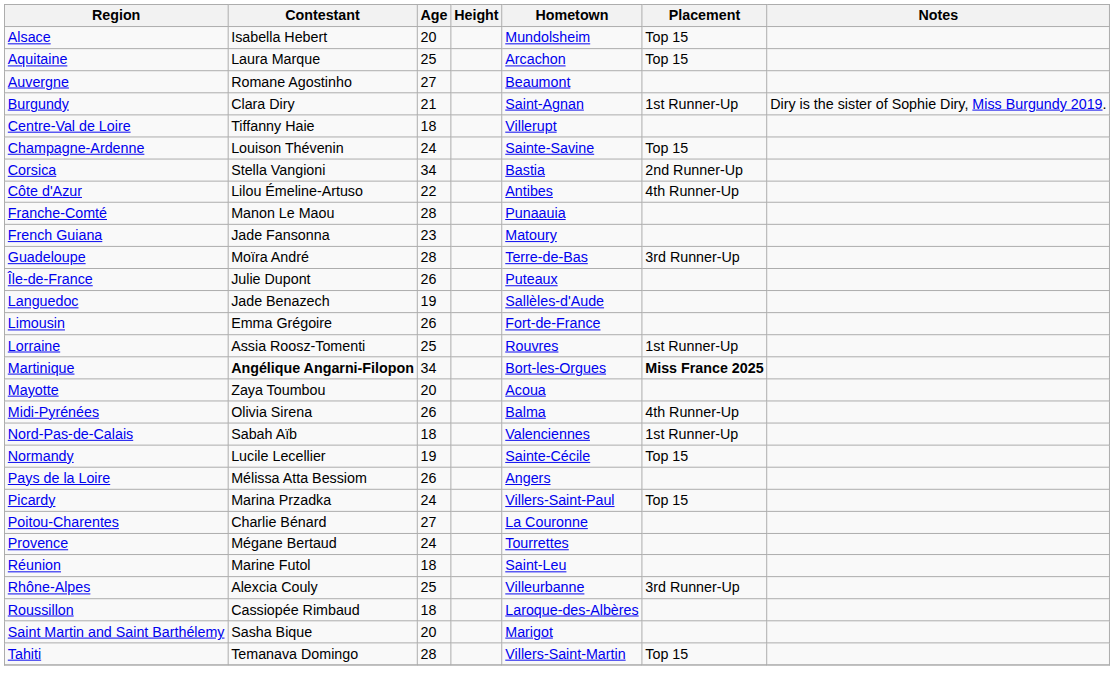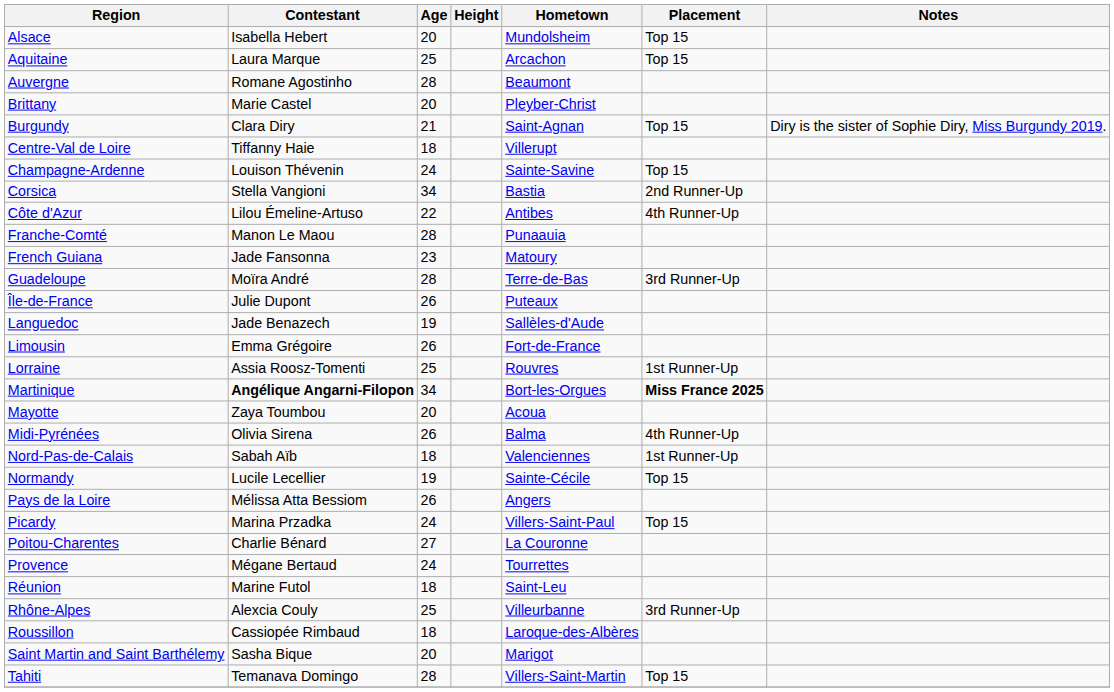 <table class="wikitable sortable" style="font-size: 93%;">
 <tr>
 <th>Region</th>
 <th>Contestant</th>
 <th>Age</th>
 <th>Height</th>
 <th>Hometown</th>
 <th>Placement</th>
 <th>Notes</th>
 </tr>
 <tr>
 <td><a href='#'>Alsace</a></td>
 <td>Isabella Hebert</td>
 <td>20</td>
 <td></td>
 <td><a href='#'>Mundolsheim</a></td>
 <td>Top 15</td>
 <td></td>
 </tr>
 <tr>
 <td><a href='#'>Aquitaine</a></td>
 <td>Laura Marque</td>
 <td>25</td>
 <td></td>
 <td><a href='#'>Arcachon</a></td>
 <td>Top 15</td>
 <td></td>
 </tr>
 <tr>
 <td><a href='#'>Auvergne</a></td>
 <td>Romane Agostinho</td>
-<td>27</td>
+<td>28</td>
 <td></td>
 <td><a href='#'>Beaumont</a></td>
+<td></td>
+<td></td>
+</tr>
+<tr>
+<td><a href='#'>Brittany</a></td>
+<td>Marie Castel</td>
+<td>20</td>
+<td></td>
+<td><a href='#'>Pleyber-Christ</a></td>
 <td></td>
 <td></td>
 </tr>
 <tr>
 <td><a href='#'>Burgundy</a></td>
 <td>Clara Diry</td>
 <td>21</td>
 <td></td>
 <td><a href='#'>Saint-Agnan</a></td>
-<td>1st Runner-Up</td>
+<td>Top 15</td>
 <td>Diry is the sister of Sophie Diry, <a href='#'>Miss Burgundy 2019</a>.</td>
 </tr>
 <tr>
 <td><a href='#'>Centre-Val de Loire</a></td>
 <td>Tiffanny Haie</td>
 <td>18</td>
 <td></td>
 <td><a href='#'>Villerupt</a></td>
 <td></td>
 <td></td>
 </tr>
 <tr>
 <td><a href='#'>Champagne-Ardenne</a></td>
 <td>Louison Thévenin</td>
 <td>24</td>
 <td></td>
 <td><a href='#'>Sainte-Savine</a></td>
 <td>Top 15</td>
 <td></td>
 </tr>
 <tr>
 <td><a href='#'>Corsica</a></td>
 <td>Stella Vangioni</td>
 <td>34</td>
 <td></td>
 <td><a href='#'>Bastia</a></td>
 <td>2nd Runner-Up</td>
 <td></td>
 </tr>
 <tr>
 <td><a href='#'>Côte d'Azur</a></td>
 <td>Lilou Émeline-Artuso</td>
 <td>22</td>
 <td></td>
 <td><a href='#'>Antibes</a></td>
 <td>4th Runner-Up</td>
 <td></td>
 </tr>
 <tr>
 <td><a href='#'>Franche-Comté</a></td>
 <td>Manon Le Maou</td>
 <td>28</td>
 <td></td>
 <td><a href='#'>Punaauia</a></td>
 <td></td>
 <td></td>
 </tr>
 <tr>
 <td><a href='#'>French Guiana</a></td>
 <td>Jade Fansonna</td>
 <td>23</td>
 <td></td>
 <td><a href='#'>Matoury</a></td>
 <td></td>
 <td></td>
 </tr>
 <tr>
 <td><a href='#'>Guadeloupe</a></td>
 <td>Moïra André</td>
 <td>28</td>
 <td></td>
 <td><a href='#'>Terre-de-Bas</a></td>
 <td>3rd Runner-Up</td>
 <td></td>
 </tr>
 <tr>
 <td><a href='#'>Île-de-France</a></td>
 <td>Julie Dupont</td>
 <td>26</td>
 <td></td>
 <td><a href='#'>Puteaux</a></td>
 <td></td>
 <td></td>
 </tr>
 <tr>
 <td><a href='#'>Languedoc</a></td>
 <td>Jade Benazech</td>
 <td>19</td>
 <td></td>
 <td><a href='#'>Sallèles-d'Aude</a></td>
 <td></td>
 <td></td>
 </tr>
 <tr>
 <td><a href='#'>Limousin</a></td>
 <td>Emma Grégoire</td>
 <td>26</td>
 <td></td>
 <td><a href='#'>Fort-de-France</a></td>
 <td></td>
 <td></td>
 </tr>
 <tr>
 <td><a href='#'>Lorraine</a></td>
 <td>Assia Roosz-Tomenti</td>
 <td>25</td>
 <td></td>
 <td><a href='#'>Rouvres</a></td>
 <td>1st Runner-Up</td>
 <td></td>
 </tr>
 <tr>
 <td><a href='#'>Martinique</a></td>
 <td><strong>Angélique Angarni-Filopon</strong></td>
 <td>34</td>
 <td></td>
 <td><a href='#'>Bort-les-Orgues</a></td>
 <td><strong>Miss France 2025</strong></td>
 <td></td>
 </tr>
 <tr>
 <td><a href='#'>Mayotte</a></td>
 <td>Zaya Toumbou</td>
 <td>20</td>
 <td></td>
 <td><a href='#'>Acoua</a></td>
 <td></td>
 <td></td>
 </tr>
 <tr>
 <td><a href='#'>Midi-Pyrénées</a></td>
 <td>Olivia Sirena</td>
 <td>26</td>
 <td></td>
 <td><a href='#'>Balma</a></td>
 <td>4th Runner-Up</td>
 <td></td>
 </tr>
 <tr>
 <td><a href='#'>Nord-Pas-de-Calais</a></td>
 <td>Sabah Aïb</td>
 <td>18</td>
 <td></td>
 <td><a href='#'>Valenciennes</a></td>
 <td>1st Runner-Up</td>
 <td></td>
 </tr>
 <tr>
 <td><a href='#'>Normandy</a></td>
 <td>Lucile Lecellier</td>
 <td>19</td>
 <td></td>
 <td><a href='#'>Sainte-Cécile</a></td>
 <td>Top 15</td>
 <td></td>
 </tr>
 <tr>
 <td><a href='#'>Pays de la Loire</a></td>
 <td>Mélissa Atta Bessiom</td>
 <td>26</td>
 <td></td>
 <td><a href='#'>Angers</a></td>
 <td></td>
 <td></td>
 </tr>
 <tr>
 <td><a href='#'>Picardy</a></td>
 <td>Marina Przadka</td>
 <td>24</td>
 <td></td>
 <td><a href='#'>Villers-Saint-Paul</a></td>
 <td>Top 15</td>
 <td></td>
 </tr>
 <tr>
 <td><a href='#'>Poitou-Charentes</a></td>
 <td>Charlie Bénard</td>
 <td>27</td>
 <td></td>
 <td><a href='#'>La Couronne</a></td>
 <td></td>
 <td></td>
 </tr>
 <tr>
 <td><a href='#'>Provence</a></td>
 <td>Mégane Bertaud</td>
 <td>24</td>
 <td></td>
 <td><a href='#'>Tourrettes</a></td>
 <td></td>
 <td></td>
 </tr>
 <tr>
 <td><a href='#'>Réunion</a></td>
 <td>Marine Futol</td>
 <td>18</td>
 <td></td>
 <td><a href='#'>Saint-Leu</a></td>
 <td></td>
 <td></td>
 </tr>
 <tr>
 <td><a href='#'>Rhône-Alpes</a></td>
 <td>Alexcia Couly</td>
 <td>25</td>
 <td></td>
 <td><a href='#'>Villeurbanne</a></td>
 <td>3rd Runner-Up</td>
 <td></td>
 </tr>
 <tr>
 <td><a href='#'>Roussillon</a></td>
 <td>Cassiopée Rimbaud</td>
 <td>18</td>
 <td></td>
 <td><a href='#'>Laroque-des-Albères</a></td>
 <td></td>
 <td></td>
 </tr>
 <tr>
 <td><a href='#'>Saint Martin and Saint Barthélemy</a></td>
 <td>Sasha Bique</td>
 <td>20</td>
 <td></td>
 <td><a href='#'>Marigot</a></td>
 <td></td>
 <td></td>
 </tr>
 <tr>
 <td><a href='#'>Tahiti</a></td>
 <td>Temanava Domingo</td>
 <td>28</td>
 <td></td>
 <td><a href='#'>Villers-Saint-Martin</a></td>
 <td>Top 15</td>
 <td></td>
 </tr>
 <tr>
 </tr>
 </table>
